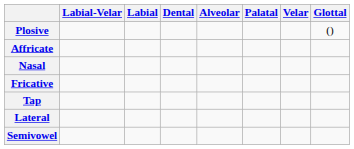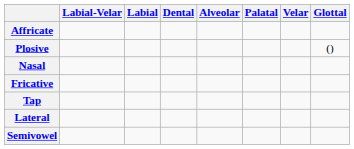 <table class="wikitable" style="text-align:center;">
 <tr>
 <th></th>
 <th><a href='#'>Labial-Velar</a></th>
 <th><a href='#'>Labial</a></th>
 <th><a href='#'>Dental</a></th>
 <th><a href='#'>Alveolar</a></th>
 <th><a href='#'>Palatal</a></th>
 <th><a href='#'>Velar</a></th>
 <th><a href='#'>Glottal</a></th>
 </tr>
 <tr>
+<th><a href='#'>Affricate</a></th>
+<td></td>
+<td></td>
+<td></td>
+<td></td>
+<td></td>
+<td></td>
+<td></td>
+</tr>
+<tr>
 <th><a href='#'>Plosive</a></th>
 <td></td>
 <td></td>
 <td></td>
 <td></td>
 <td></td>
 <td></td>
 <td>()</td>
-</tr>
-<tr>
-<th><a href='#'>Affricate</a></th>
-<td></td>
-<td></td>
-<td></td>
-<td></td>
-<td></td>
-<td></td>
-<td></td>
 </tr>
 <tr>
 <th><a href='#'>Nasal</a></th>
 <td></td>
 <td></td>
 <td></td>
 <td></td>
 <td></td>
 <td></td>
 <td></td>
 </tr>
 <tr>
 <th><a href='#'>Fricative</a></th>
 <td></td>
 <td>       </td>
 <td></td>
 <td></td>
 <td></td>
 <td></td>
 <td></td>
 </tr>
 <tr>
 <th><a href='#'>Tap</a></th>
 <td></td>
 <td></td>
 <td></td>
 <td></td>
 <td></td>
 <td></td>
 <td></td>
 </tr>
 <tr>
 <th><a href='#'>Lateral</a></th>
 <td></td>
 <td></td>
 <td></td>
 <td></td>
 <td></td>
 <td></td>
 <td></td>
 </tr>
 <tr>
 <th><a href='#'>Semivowel</a></th>
 <td></td>
 <td></td>
 <td></td>
 <td></td>
 <td></td>
 <td></td>
 <td></td>
 </tr>
 </table>
